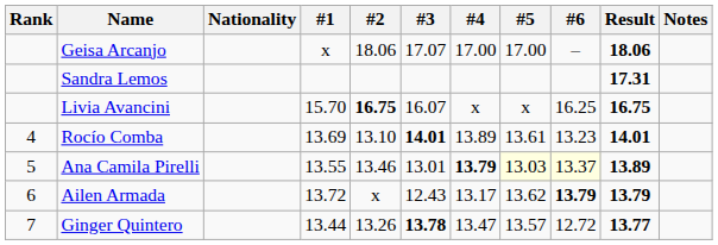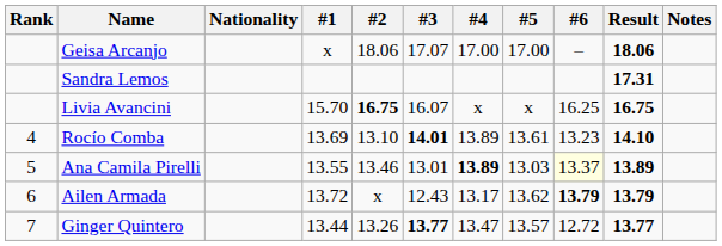 <table class="wikitable sortable" style="text-align:center;font-size=95%">
 <tr>
 <th>Rank</th>
 <th>Name</th>
 <th>Nationality</th>
 <th>#1</th>
 <th>#2</th>
 <th>#3</th>
 <th>#4</th>
 <th>#5</th>
 <th>#6</th>
 <th>Result</th>
 <th>Notes</th>
 </tr>
 <tr>
 <td></td>
 <td align=left><a href='#'>Geisa Arcanjo</a></td>
 <td align=left></td>
 <td>x</td>
 <td>18.06</td>
 <td>17.07</td>
 <td>17.00</td>
 <td>17.00</td>
 <td>–</td>
 <td><strong>18.06</strong></td>
 <td></td>
 </tr>
 <tr>
 <td></td>
 <td align=left><a href='#'>Sandra Lemos</a></td>
 <td align=left></td>
 <td></td>
 <td></td>
 <td></td>
 <td></td>
 <td></td>
 <td></td>
 <td><strong>17.31</strong></td>
 <td></td>
 </tr>
 <tr>
 <td></td>
 <td align=left><a href='#'>Livia Avancini</a></td>
 <td align=left></td>
 <td>15.70</td>
 <td><strong>16.75</strong></td>
 <td>16.07</td>
 <td>x</td>
 <td>x</td>
 <td>16.25</td>
 <td><strong>16.75</strong></td>
 <td></td>
 </tr>
 <tr>
 <td>4</td>
 <td align=left><a href='#'>Rocío Comba</a></td>
 <td align=left></td>
 <td>13.69</td>
 <td>13.10</td>
 <td><strong>14.01</strong></td>
 <td>13.89</td>
 <td>13.61</td>
 <td>13.23</td>
-<td><strong>14.01</strong></td>
+<td><strong>14.10</strong></td>
 <td></td>
 </tr>
 <tr>
 <td>5</td>
 <td align=left><a href='#'>Ana Camila Pirelli</a></td>
 <td align=left></td>
 <td>13.55</td>
 <td>13.46</td>
 <td>13.01</td>
-<td><strong>13.79</strong></td>
-<td style="background: lightyellow;">13.03</td>
+<td><strong>13.89</strong></td>
+<td>13.03</td>
 <td style="background: lightyellow;">13.37</td>
 <td><strong>13.89</strong></td>
 <td></td>
 </tr>
 <tr>
 <td>6</td>
 <td align=left><a href='#'>Ailen Armada</a></td>
 <td align=left></td>
 <td>13.72</td>
 <td>x</td>
 <td>12.43</td>
 <td>13.17</td>
 <td>13.62</td>
 <td><strong>13.79</strong></td>
 <td><strong>13.79</strong></td>
 <td></td>
 </tr>
 <tr>
 <td>7</td>
 <td align=left><a href='#'>Ginger Quintero</a></td>
 <td align=left></td>
 <td>13.44</td>
 <td>13.26</td>
-<td><strong>13.78</strong></td>
+<td><strong>13.77</strong></td>
 <td>13.47</td>
 <td>13.57</td>
 <td>12.72</td>
 <td><strong>13.77</strong></td>
 <td></td>
 </tr>
 </table>
